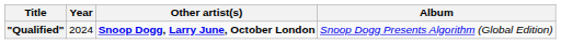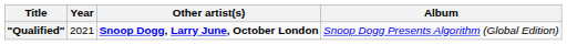 <table class="wikitable plainrowheaders" style="text-align:center;">
 <tr>
 <th scope="col">Title</th>
 <th scope="col">Year</th>
 <th scope="col">Other artist(s)</th>
 <th scope="col">Album</th>
 </tr>
 <tr>
 <th scope="row">"Qualified"</th>
-<td>2024</td>
+<td>2021</td>
 <td><strong><a href='#'>Snoop Dogg</a>, <a href='#'>Larry June</a>, October London</strong></td>
 <td><em><a href='#'>Snoop Dogg Presents Algorithm</a> (Global Edition)</em></td>
 </tr>
 </table>
